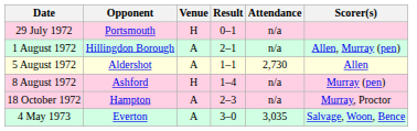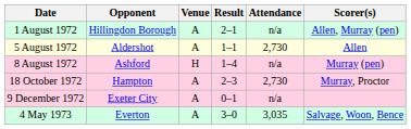 <table class="wikitable sortable" style="text-align:center;">
 <tr>
 <th>Date</th>
 <th>Opponent</th>
 <th>Venue</th>
 <th>Result</th>
 <th>Attendance</th>
 <th>Scorer(s)</th>
-</tr>
-<tr style="background:#ffd0e3;">
-<td>29 July 1972</td>
-<td><a href='#'>Portsmouth</a></td>
-<td>H</td>
-<td>0–1</td>
-<td>n/a</td>
-<td></td>
 </tr>
 <tr style="background:#d0ffe3;">
 <td>1 August 1972</td>
 <td><a href='#'>Hillingdon Borough</a></td>
 <td>A</td>
 <td>2–1</td>
 <td>n/a</td>
 <td><a href='#'>Allen</a>, <a href='#'>Murray</a> (<a href='#'>pen</a>)</td>
 </tr>
 <tr style="background:#ffd;">
 <td>5 August 1972</td>
 <td><a href='#'>Aldershot</a></td>
 <td>A</td>
 <td>1–1</td>
 <td>2,730</td>
 <td><a href='#'>Allen</a></td>
 </tr>
 <tr style="background:#ffd0e3;">
 <td>8 August 1972</td>
 <td><a href='#'>Ashford</a></td>
 <td>H</td>
 <td>1–4</td>
 <td>n/a</td>
 <td><a href='#'>Murray</a> (<a href='#'>pen</a>)</td>
 </tr>
 <tr style="background:#ffd0e3;">
 <td>18 October 1972</td>
 <td><a href='#'>Hampton</a></td>
 <td>A</td>
 <td>2–3</td>
+<td>2,730</td>
+<td><a href='#'>Murray</a>, Proctor</td>
+</tr>
+<tr style="background:#ffd0e3;">
+<td>9 December 1972</td>
+<td><a href='#'>Exeter City</a></td>
+<td>A</td>
+<td>0–1</td>
 <td>n/a</td>
-<td><a href='#'>Murray</a>, Proctor</td>
+<td></td>
 </tr>
 <tr style="background:#d0ffe3;">
 <td>4 May 1973</td>
 <td><a href='#'>Everton</a></td>
 <td>A</td>
 <td>3–0</td>
 <td>3,035</td>
 <td><a href='#'>Salvage</a>, <a href='#'>Woon</a>, <a href='#'>Bence</a></td>
 </tr>
 </table>
